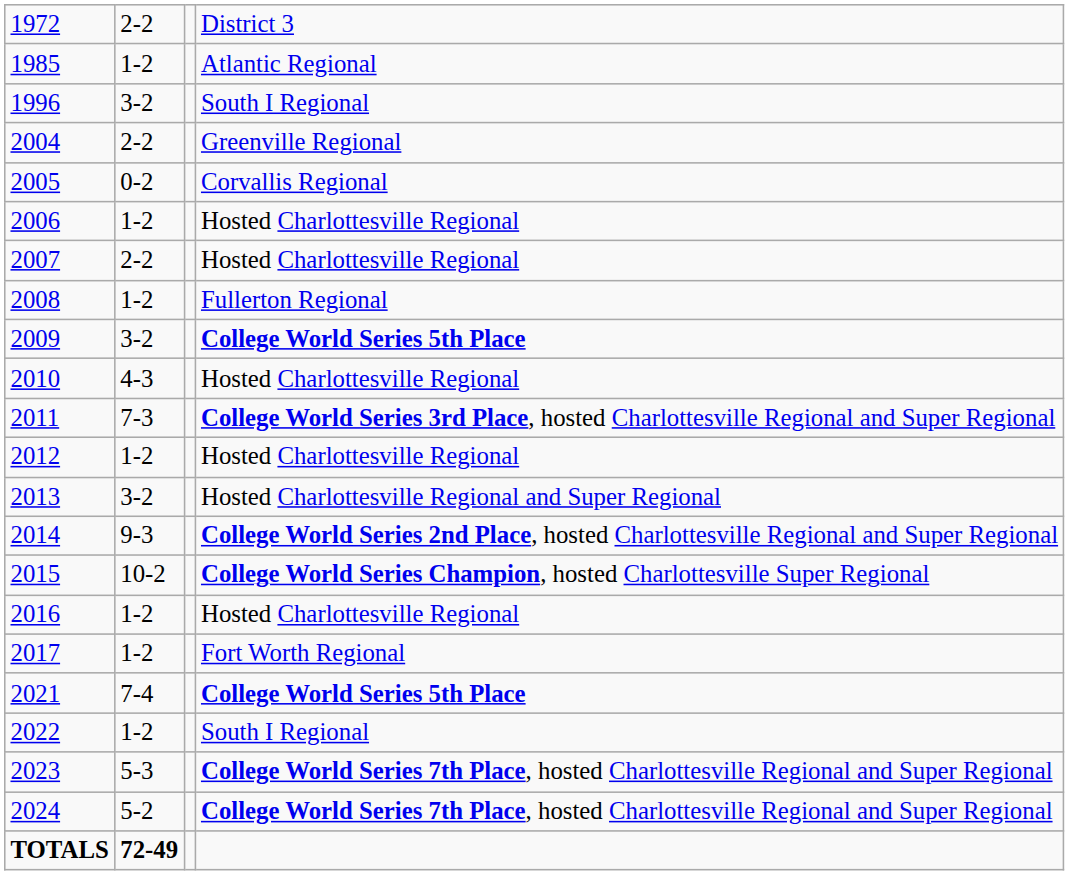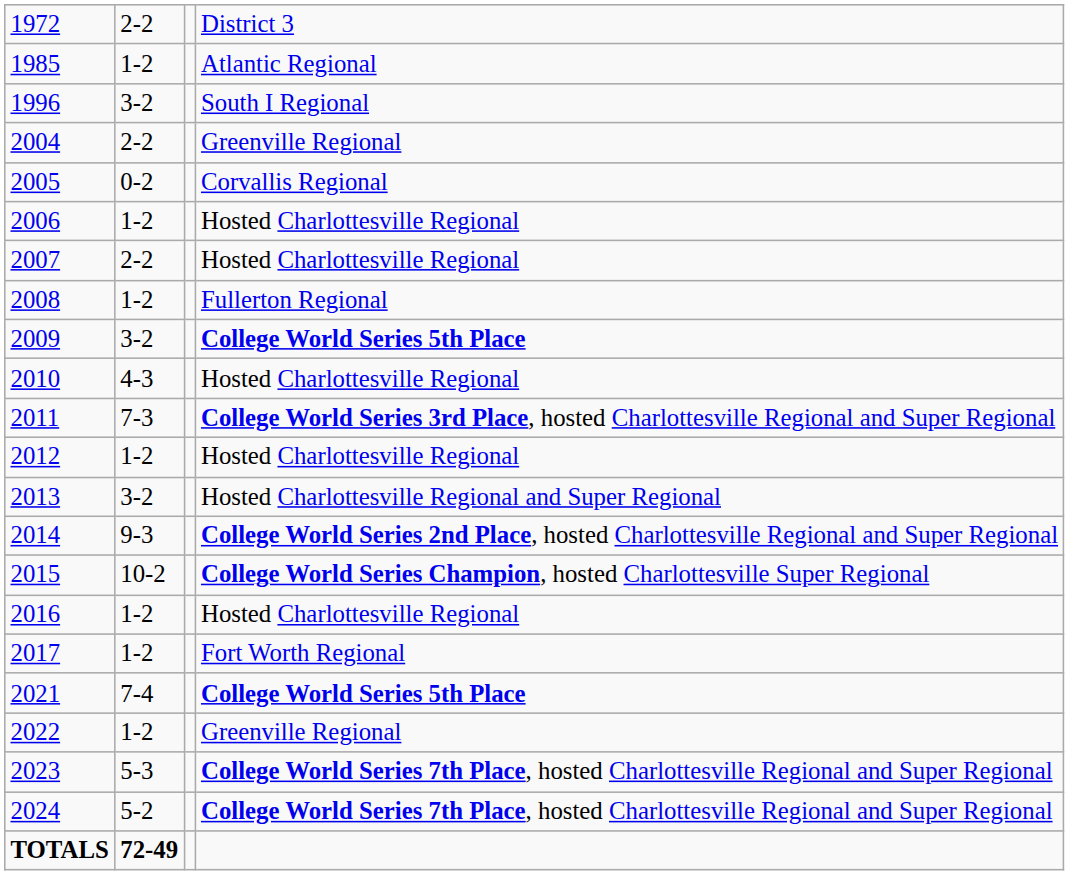 <table class="wikitable">
 <tr align="left">
 <td><a href='#'>1972</a></td>
 <td>2-2</td>
 <td></td>
 <td><a href='#'>District 3</a></td>
 </tr>
 <tr align="left">
 <td><a href='#'>1985</a></td>
 <td>1-2</td>
 <td></td>
 <td><a href='#'>Atlantic Regional</a></td>
 </tr>
 <tr align="left">
 <td><a href='#'>1996</a></td>
 <td>3-2</td>
 <td></td>
 <td><a href='#'>South I Regional</a></td>
 </tr>
 <tr align="left">
 <td><a href='#'>2004</a></td>
 <td>2-2</td>
 <td></td>
 <td><a href='#'>Greenville Regional</a></td>
 </tr>
 <tr align="left">
 <td><a href='#'>2005</a></td>
 <td>0-2</td>
 <td></td>
 <td><a href='#'>Corvallis Regional</a></td>
 </tr>
 <tr align="left">
 <td><a href='#'>2006</a></td>
 <td>1-2</td>
 <td></td>
 <td>Hosted <a href='#'>Charlottesville Regional</a></td>
 </tr>
 <tr align="left">
 <td><a href='#'>2007</a></td>
 <td>2-2</td>
 <td></td>
 <td>Hosted <a href='#'>Charlottesville Regional</a></td>
 </tr>
 <tr align="left">
 <td><a href='#'>2008</a></td>
 <td>1-2</td>
 <td></td>
 <td><a href='#'>Fullerton Regional</a></td>
 </tr>
 <tr align="left">
 <td><a href='#'>2009</a></td>
 <td>3-2</td>
 <td></td>
 <td><strong><a href='#'>College World Series 5th Place</a></strong></td>
 </tr>
 <tr align="left">
 <td><a href='#'>2010</a></td>
 <td>4-3</td>
 <td></td>
 <td>Hosted <a href='#'>Charlottesville Regional</a></td>
 </tr>
 <tr align="left">
 <td><a href='#'>2011</a></td>
 <td>7-3</td>
 <td></td>
 <td><strong><a href='#'>College World Series 3rd Place</a></strong>, hosted <a href='#'>Charlottesville Regional and Super Regional</a></td>
 </tr>
 <tr align="left">
 <td><a href='#'>2012</a></td>
 <td>1-2</td>
 <td></td>
 <td>Hosted <a href='#'>Charlottesville Regional</a></td>
 </tr>
 <tr align="left">
 <td><a href='#'>2013</a></td>
 <td>3-2</td>
 <td></td>
 <td>Hosted <a href='#'>Charlottesville Regional and Super Regional</a></td>
 </tr>
 <tr align="left">
 <td><a href='#'>2014</a></td>
 <td>9-3</td>
 <td></td>
 <td><strong><a href='#'>College World Series 2nd Place</a></strong>, hosted <a href='#'>Charlottesville Regional and Super Regional</a></td>
 </tr>
 <tr align="left">
 <td><a href='#'>2015</a></td>
 <td>10-2</td>
 <td></td>
 <td><strong><a href='#'>College World Series Champion</a></strong>, hosted <a href='#'>Charlottesville Super Regional</a></td>
 </tr>
 <tr align="left">
 <td><a href='#'>2016</a></td>
 <td>1-2</td>
 <td></td>
 <td>Hosted <a href='#'>Charlottesville Regional</a></td>
 </tr>
 <tr align="left">
 <td><a href='#'>2017</a></td>
 <td>1-2</td>
 <td></td>
 <td><a href='#'>Fort Worth Regional</a></td>
 </tr>
 <tr align="left">
 <td><a href='#'>2021</a></td>
 <td>7-4</td>
 <td></td>
 <td><strong><a href='#'>College World Series 5th Place</a></strong></td>
 </tr>
 <tr align="left">
 <td><a href='#'>2022</a></td>
 <td>1-2</td>
 <td></td>
-<td><a href='#'>South I Regional</a></td>
+<td><a href='#'>Greenville Regional</a></td>
 </tr>
 <tr align="left">
 <td><a href='#'>2023</a></td>
 <td>5-3</td>
 <td></td>
 <td><strong><a href='#'>College World Series 7th Place</a></strong>, hosted <a href='#'>Charlottesville Regional and Super Regional</a></td>
 </tr>
 <tr align="left">
 <td><a href='#'>2024</a></td>
 <td>5-2</td>
 <td></td>
 <td><strong><a href='#'>College World Series 7th Place</a></strong>, hosted <a href='#'>Charlottesville Regional and Super Regional</a></td>
 </tr>
 <tr align="left">
 <td><strong>TOTALS</strong></td>
 <td><strong>72-49</strong></td>
 <td><strong></strong></td>
 <td></td>
 </tr>
 </table>
